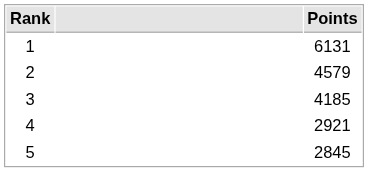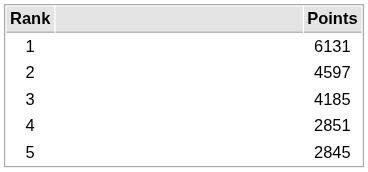 <table cellspacing="1" cellpadding="3" style="border:1px solid #aaa; font-size:86%;">
 <tr style="background:#e4e4e4;">
 <th style="border-bottom:1px solid #aaa; width:10px;">Rank</th>
 <th style="border-bottom:1px solid #aaa; width:200px;"></th>
 <th style="border-bottom:1px solid #aaa; width:20px;">Points</th>
 </tr>
 <tr>
 <td align=center>1</td>
 <td></td>
 <td align=center>6131</td>
 </tr>
 <tr>
 <td align=center>2</td>
 <td></td>
-<td align=center>4579</td>
+<td align=center>4597</td>
 </tr>
 <tr>
 <td align=center>3</td>
 <td></td>
 <td align=center>4185</td>
 </tr>
 <tr>
 <td align=center>4</td>
 <td></td>
-<td align=center>2921</td>
+<td align=center>2851</td>
 </tr>
 <tr>
 <td align=center>5</td>
 <td></td>
 <td align=center>2845</td>
 </tr>
 </table>
